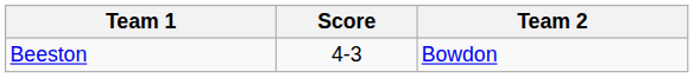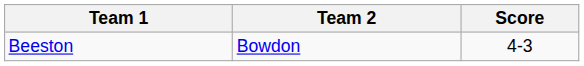 <table class="wikitable" style="font-size: 100%">
 <tr>
 <th width=200>Team 1</th>
+<th width=200>Team 2</th>
 <th width=100>Score</th>
-<th width=200>Team 2</th>
 </tr>
 <tr>
 <td><a href='#'>Beeston</a></td>
+<td><a href='#'>Bowdon</a></td>
 <td align=center>4-3</td>
-<td><a href='#'>Bowdon</a></td>
 </tr>
 </table>
